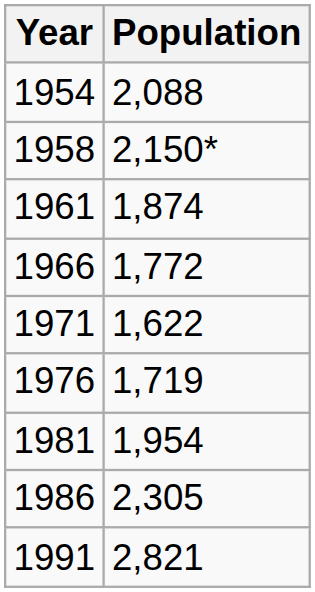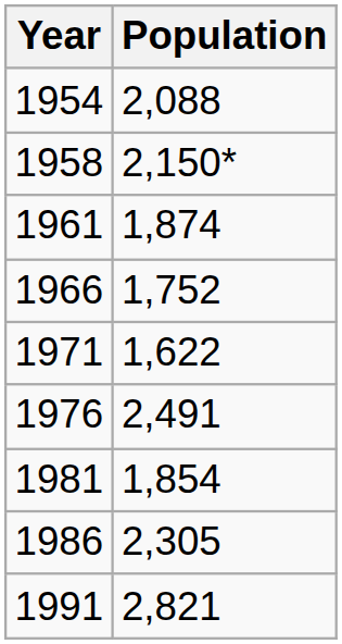 <table class="wikitable">
 <tr>
 <th>Year</th>
 <th>Population</th>
 </tr>
 <tr>
 <td>1954</td>
 <td>2,088</td>
 </tr>
 <tr>
 <td>1958</td>
 <td>2,150*</td>
 </tr>
 <tr>
 <td>1961</td>
 <td>1,874</td>
 </tr>
 <tr>
 <td>1966</td>
-<td>1,772</td>
+<td>1,752</td>
 </tr>
 <tr>
 <td>1971</td>
 <td>1,622</td>
 </tr>
 <tr>
 <td>1976</td>
-<td>1,719</td>
+<td>2,491</td>
 </tr>
 <tr>
 <td>1981</td>
-<td>1,954</td>
+<td>1,854</td>
 </tr>
 <tr>
 <td>1986</td>
 <td>2,305</td>
 </tr>
 <tr>
 <td>1991</td>
 <td>2,821</td>
 </tr>
 </table>
